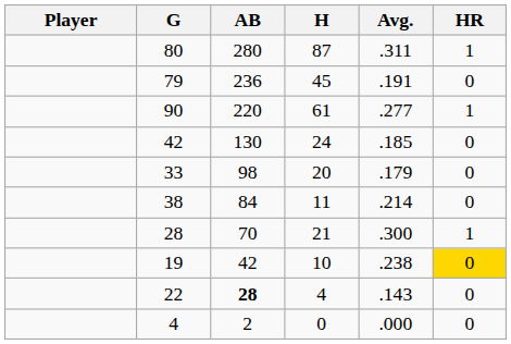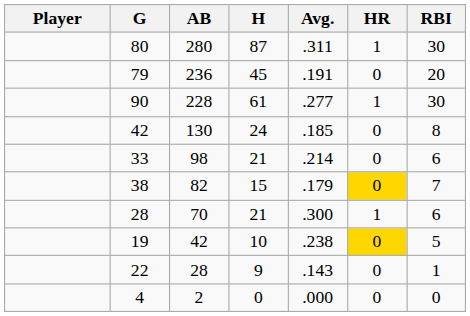 <table class="wikitable sortable">
 <tr>
 <th bgcolor="#DDDDFF" width="16%">Player</th>
 <th bgcolor="#DDDDFF" width="9%">G</th>
 <th bgcolor="#DDDDFF" width="9%">AB</th>
 <th bgcolor="#DDDDFF" width="9%">H</th>
 <th bgcolor="#DDDDFF" width="9%">Avg.</th>
 <th bgcolor="#DDDDFF" width="9%">HR</th>
+<th bgcolor="#DDDDFF" width="9%">RBI</th>
 </tr>
 <tr align="center">
 <td></td>
 <td>80</td>
 <td>280</td>
 <td>87</td>
 <td>.311</td>
 <td>1</td>
+<td>30</td>
 </tr>
 <tr align="center">
 <td></td>
 <td>79</td>
 <td>236</td>
 <td>45</td>
 <td>.191</td>
 <td>0</td>
+<td>20</td>
 </tr>
 <tr align="center">
 <td></td>
 <td>90</td>
-<td>220</td>
+<td>228</td>
 <td>61</td>
 <td>.277</td>
 <td>1</td>
+<td>30</td>
 </tr>
 <tr align="center">
 <td></td>
 <td>42</td>
 <td>130</td>
 <td>24</td>
 <td>.185</td>
 <td>0</td>
+<td>8</td>
 </tr>
 <tr align="center">
 <td></td>
 <td>33</td>
 <td>98</td>
-<td>20</td>
-<td>.179</td>
+<td>21</td>
+<td>.214</td>
 <td>0</td>
+<td>6</td>
 </tr>
 <tr align="center">
 <td></td>
 <td>38</td>
-<td>84</td>
-<td>11</td>
-<td>.214</td>
-<td>0</td>
+<td>82</td>
+<td>15</td>
+<td>.179</td>
+<td style="background: gold;">0</td>
+<td>7</td>
 </tr>
 <tr align="center">
 <td></td>
 <td>28</td>
 <td>70</td>
 <td>21</td>
 <td>.300</td>
 <td>1</td>
+<td>6</td>
 </tr>
 <tr align="center">
 <td></td>
 <td>19</td>
 <td>42</td>
 <td>10</td>
 <td>.238</td>
 <td style="background: gold;">0</td>
+<td>5</td>
 </tr>
 <tr align="center">
 <td></td>
 <td>22</td>
-<td><strong>28</strong></td>
-<td>4</td>
+<td>28</td>
+<td>9</td>
 <td>.143</td>
 <td>0</td>
+<td>1</td>
 </tr>
 <tr align="center">
 <td></td>
 <td>4</td>
 <td>2</td>
 <td>0</td>
 <td>.000</td>
 <td>0</td>
+<td>0</td>
 </tr>
 </table>
